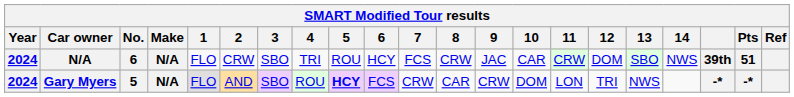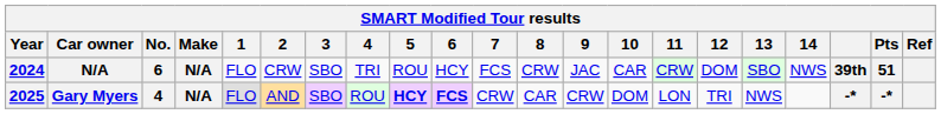 <table class="wikitable" style="text-align:center; font-size:75%">
 <tr>
 <th colspan=38><a href='#'>SMART Modified Tour</a> results</th>
 </tr>
 <tr>
 <th>Year</th>
 <th>Car owner</th>
 <th>No.</th>
 <th>Make</th>
 <th>1</th>
 <th>2</th>
 <th>3</th>
 <th>4</th>
 <th>5</th>
 <th>6</th>
 <th>7</th>
 <th>8</th>
 <th>9</th>
 <th>10</th>
 <th>11</th>
 <th>12</th>
 <th>13</th>
 <th>14</th>
 <th></th>
 <th>Pts</th>
 <th>Ref</th>
 </tr>
 <tr>
 <th><a href='#'>2024</a></th>
 <th>N/A</th>
 <th>6</th>
 <th>N/A</th>
 <td><a href='#'>FLO</a></td>
 <td><a href='#'>CRW</a></td>
 <td><a href='#'>SBO</a></td>
 <td><a href='#'>TRI</a></td>
 <td><a href='#'>ROU</a></td>
 <td><a href='#'>HCY</a></td>
 <td><a href='#'>FCS</a></td>
 <td><a href='#'>CRW</a></td>
 <td><a href='#'>JAC</a></td>
 <td><a href='#'>CAR</a></td>
 <td style="background:#DFFFDF;"><a href='#'>CRW</a><br></td>
 <td><a href='#'>DOM</a></td>
 <td style="background:#DFFFDF;"><a href='#'>SBO</a><br></td>
 <td><a href='#'>NWS</a></td>
 <th>39th</th>
 <th>51</th>
 <th></th>
 </tr>
 <tr>
-<th><a href='#'>2024</a></th>
+<th><a href='#'>2025</a></th>
 <th><a href='#'>Gary Myers</a></th>
-<th>5</th>
+<th>4</th>
 <th>N/A</th>
 <td style="background:#DFDFDF;"><a href='#'>FLO</a><br></td>
 <td style="background:#FFDF9F;"><a href='#'>AND</a><br></td>
 <td style="background:#EFCFFF;"><a href='#'>SBO</a><br></td>
 <td style="background:#DFFFDF;"><a href='#'>ROU</a><br></td>
 <td style="background:#EFCFFF;"><strong><a href='#'>HCY</a><br></strong></td>
-<td style="background:#EFCFFF;"><a href='#'>FCS</a><br></td>
+<td style="background:#EFCFFF;"><strong><a href='#'>FCS</a><br></strong></td>
 <td><a href='#'>CRW</a></td>
 <td><a href='#'>CAR</a></td>
 <td><a href='#'>CRW</a></td>
 <td><a href='#'>DOM</a></td>
 <td><a href='#'>LON</a></td>
 <td><a href='#'>TRI</a></td>
 <td><a href='#'>NWS</a></td>
 <td></td>
 <th>-*</th>
 <th>-*</th>
 <th></th>
 </tr>
 </table>
